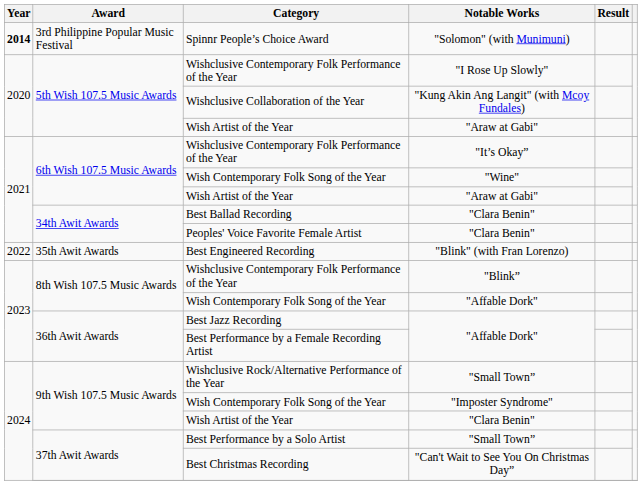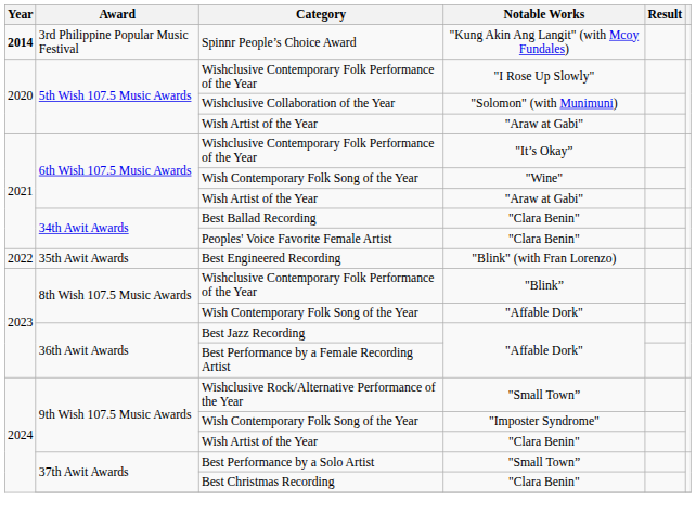 <table class="wikitable mw-collapsible ">
 <tr>
 <th>Year</th>
 <th>Award</th>
 <th>Category</th>
 <th>Notable Works</th>
 <th>Result</th>
 <th></th>
 </tr>
 <tr>
 <td><strong>2014</strong></td>
 <td>3rd Philippine Popular Music Festival</td>
 <td>Spinnr People’s Choice Award</td>
-<td style="text-align:center;">"Solomon" <span>(with <a href='#'>Munimuni</a>)</span></td>
+<td style="text-align:center;">"Kung Akin Ang Langit" <span>(with <a href='#'>Mcoy Fundales</a>)</span></td>
 <td></td>
 <td></td>
 </tr>
 <tr>
 <td rowspan="3">2020</td>
 <td rowspan="3"><a href='#'>5th Wish 107.5 Music Awards</a></td>
 <td>Wishclusive Contemporary Folk Performance of the Year</td>
 <td style="text-align:center;">"I Rose Up Slowly"</td>
 <td></td>
 <td rowspan="3"></td>
 </tr>
 <tr>
 <td>Wishclusive Collaboration of the Year</td>
-<td style="text-align:center;">"Kung Akin Ang Langit" <span>(with <a href='#'>Mcoy Fundales</a>)</span></td>
+<td style="text-align:center;">"Solomon" <span>(with <a href='#'>Munimuni</a>)</span></td>
 <td></td>
 </tr>
 <tr>
 <td>Wish Artist of the Year</td>
 <td style="text-align:center;">"Araw at Gabi"</td>
 <td></td>
 </tr>
 <tr>
 <td rowspan="5">2021</td>
 <td rowspan="3"><a href='#'>6th Wish 107.5 Music Awards</a></td>
 <td>Wishclusive Contemporary Folk Performance of the Year</td>
 <td style="text-align:center;">"It’s Okay”</td>
 <td></td>
 <td rowspan="3"></td>
 </tr>
 <tr>
 <td>Wish Contemporary Folk Song of the Year</td>
 <td style="text-align:center;">"Wine"</td>
 <td></td>
 </tr>
 <tr>
 <td>Wish Artist of the Year</td>
 <td style="text-align:center;">"Araw at Gabi"</td>
 <td></td>
 </tr>
 <tr>
 <td rowspan="2"><a href='#'>34th Awit Awards</a></td>
 <td>Best Ballad Recording</td>
 <td style="text-align:center;">"Clara Benin"</td>
 <td></td>
 <td rowspan="2"></td>
 </tr>
 <tr>
 <td>Peoples' Voice Favorite Female Artist</td>
 <td style="text-align:center;">"Clara Benin"</td>
 <td></td>
 </tr>
 <tr>
 <td>2022</td>
 <td>35th Awit Awards</td>
 <td>Best Engineered Recording</td>
 <td style="text-align:center;">"Blink" <span>(with Fran Lorenzo)</span></td>
 <td></td>
 <td></td>
 </tr>
 <tr>
 <td rowspan="4">2023</td>
 <td rowspan="2">8th Wish 107.5 Music Awards</td>
 <td>Wishclusive Contemporary Folk Performance of the Year</td>
 <td style="text-align:center;">"Blink”</td>
 <td></td>
 <td rowspan="2"></td>
 </tr>
 <tr>
 <td>Wish Contemporary Folk Song of the Year</td>
 <td style="text-align:center;">"Affable Dork"</td>
 <td></td>
 </tr>
 <tr>
 <td rowspan="2">36th Awit Awards</td>
 <td>Best Jazz Recording</td>
 <td rowspan="2" style="text-align:center;">"Affable Dork"</td>
 <td></td>
 <td rowspan="2"></td>
 </tr>
 <tr>
 <td>Best Performance by a Female Recording Artist</td>
 <td></td>
 </tr>
 <tr>
 <td rowspan="6">2024</td>
 <td rowspan="3">9th Wish 107.5 Music Awards</td>
 <td>Wishclusive Rock/Alternative Performance of the Year</td>
 <td style="text-align:center;">"Small Town”</td>
 <td></td>
 <td rowspan="3"></td>
 </tr>
 <tr>
 <td>Wish Contemporary Folk Song of the Year</td>
 <td style="text-align:center;">"Imposter Syndrome"</td>
 <td></td>
 </tr>
 <tr>
 <td>Wish Artist of the Year</td>
 <td style="text-align:center;">"Clara Benin"</td>
 <td></td>
 </tr>
 <tr>
 <td rowspan="2">37th Awit Awards</td>
 <td>Best Performance by a Solo Artist</td>
 <td style="text-align:center;">"Small Town”</td>
 <td></td>
 <td rowspan="2"></td>
 </tr>
 <tr>
 <td>Best Christmas Recording</td>
-<td style="text-align:center;">"Can't Wait to See You On Christmas Day”</td>
+<td style="text-align:center;">"Clara Benin"</td>
 <td></td>
 </tr>
 <tr>
 </tr>
 </table>
